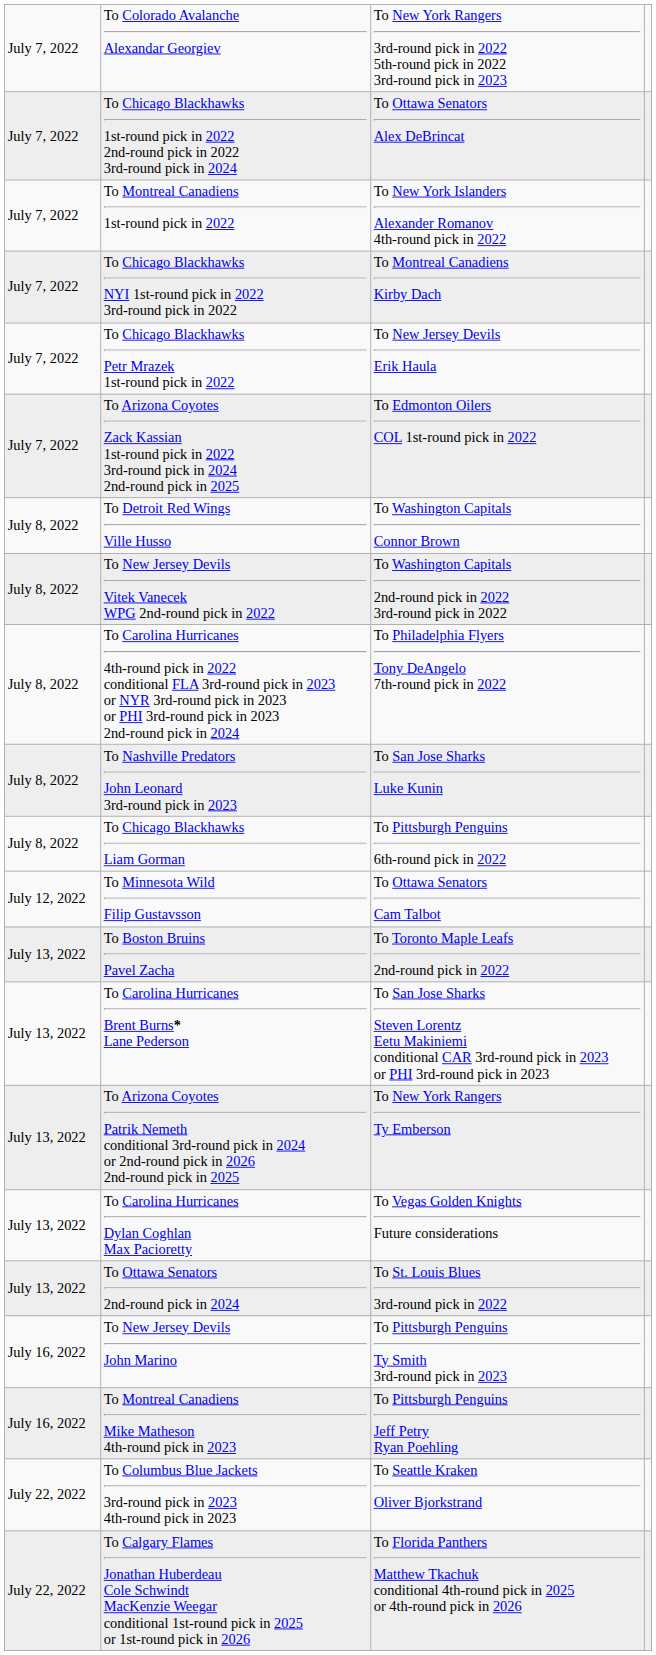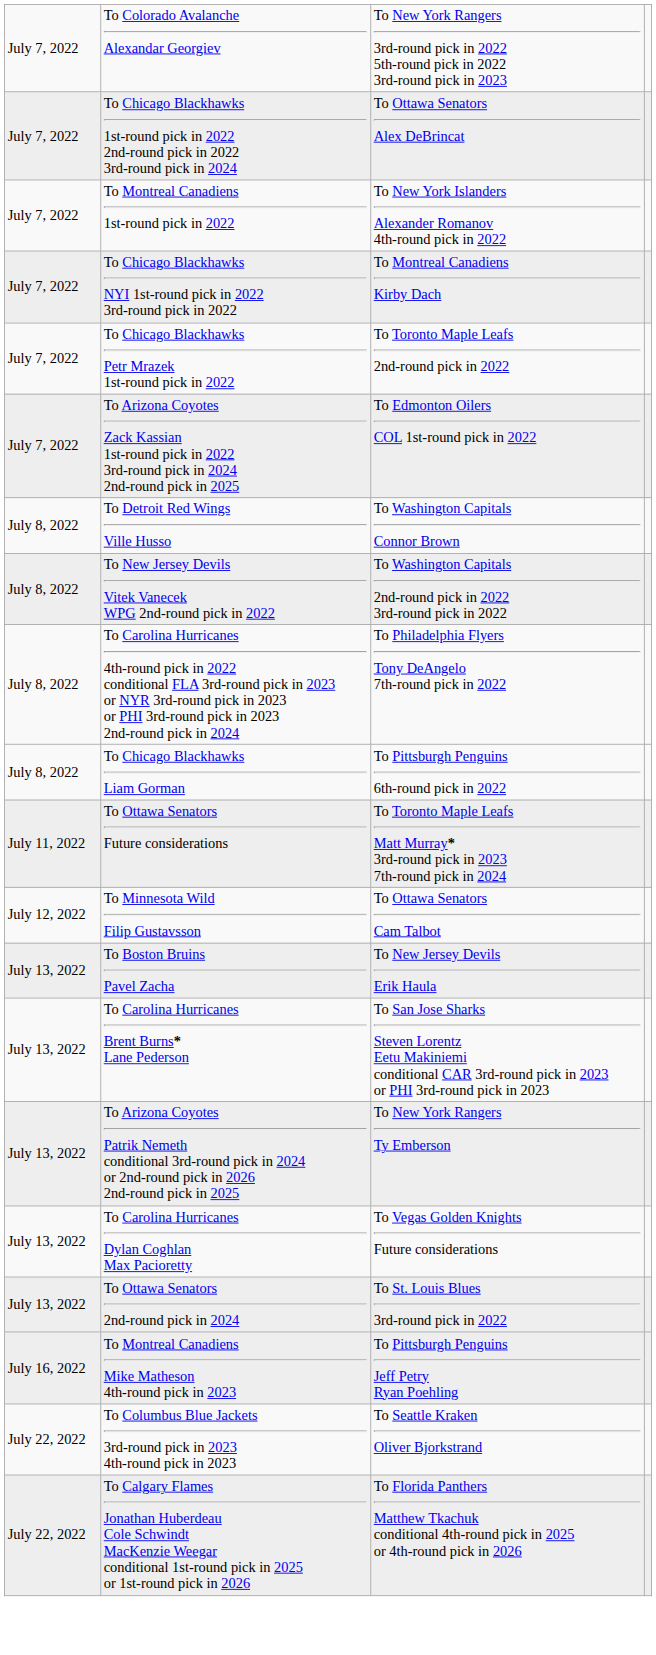 <table cellspacing=0 class="wikitable" style="border:1px solid #999999; width:720px;">
 <tr>
 <td>July 7, 2022</td>
 <td valign="top">To <a href='#'>Colorado Avalanche</a><hr><a href='#'>Alexandar Georgiev</a></td>
 <td valign="top">To <a href='#'>New York Rangers</a><hr>3rd-round pick in <a href='#'>2022</a><br>5th-round pick in 2022<br>3rd-round pick in <a href='#'>2023</a></td>
 <td></td>
 </tr>
 <tr bgcolor="eeeeee">
 <td>July 7, 2022</td>
 <td valign="top">To <a href='#'>Chicago Blackhawks</a><hr>1st-round pick in <a href='#'>2022</a><br>2nd-round pick in 2022<br>3rd-round pick in <a href='#'>2024</a></td>
 <td valign="top">To <a href='#'>Ottawa Senators</a><hr><a href='#'>Alex DeBrincat</a></td>
 <td></td>
 </tr>
 <tr>
 <td>July 7, 2022</td>
 <td valign="top">To <a href='#'>Montreal Canadiens</a><hr>1st-round pick in <a href='#'>2022</a></td>
 <td valign="top">To <a href='#'>New York Islanders</a><hr><a href='#'>Alexander Romanov</a><br>4th-round pick in <a href='#'>2022</a></td>
 <td></td>
 </tr>
 <tr bgcolor="eeeeee">
 <td>July 7, 2022</td>
 <td valign="top">To <a href='#'>Chicago Blackhawks</a><hr><a href='#'>NYI</a> 1st-round pick in <a href='#'>2022</a><br>3rd-round pick in 2022</td>
 <td valign="top">To <a href='#'>Montreal Canadiens</a><hr><a href='#'>Kirby Dach</a></td>
 <td></td>
 </tr>
 <tr>
 <td>July 7, 2022</td>
 <td valign="top">To <a href='#'>Chicago Blackhawks</a><hr><a href='#'>Petr Mrazek</a><br>1st-round pick in <a href='#'>2022</a></td>
-<td valign="top">To <a href='#'>New Jersey Devils</a><hr><a href='#'>Erik Haula</a></td>
+<td valign="top">To <a href='#'>Toronto Maple Leafs</a><hr>2nd-round pick in <a href='#'>2022</a></td>
 <td></td>
 </tr>
 <tr bgcolor="eeeeee">
 <td>July 7, 2022</td>
 <td valign="top">To <a href='#'>Arizona Coyotes</a><hr><a href='#'>Zack Kassian</a><br>1st-round pick in <a href='#'>2022</a><br>3rd-round pick in <a href='#'>2024</a><br>2nd-round pick in <a href='#'>2025</a></td>
 <td valign="top">To <a href='#'>Edmonton Oilers</a><hr><a href='#'>COL</a> 1st-round pick in <a href='#'>2022</a></td>
 <td></td>
 </tr>
 <tr>
 <td>July 8, 2022</td>
 <td valign="top">To <a href='#'>Detroit Red Wings</a><hr><a href='#'>Ville Husso</a></td>
 <td valign="top">To <a href='#'>Washington Capitals</a><hr><a href='#'>Connor Brown</a></td>
 <td></td>
 </tr>
 <tr bgcolor="eeeeee">
 <td>July 8, 2022</td>
 <td valign="top">To <a href='#'>New Jersey Devils</a><hr><a href='#'>Vitek Vanecek</a><br><a href='#'>WPG</a> 2nd-round pick in <a href='#'>2022</a></td>
 <td valign="top">To <a href='#'>Washington Capitals</a><hr>2nd-round pick in <a href='#'>2022</a><br>3rd-round pick in 2022</td>
 <td></td>
 </tr>
 <tr>
 <td>July 8, 2022</td>
 <td valign="top">To <a href='#'>Carolina Hurricanes</a><hr>4th-round pick in <a href='#'>2022</a><br><span>conditional</span> <a href='#'>FLA</a> 3rd-round pick in <a href='#'>2023</a><br>or <a href='#'>NYR</a> 3rd-round pick in 2023<br>or <a href='#'>PHI</a> 3rd-round pick in 2023<br>2nd-round pick in <a href='#'>2024</a></td>
 <td valign="top">To <a href='#'>Philadelphia Flyers</a><hr><a href='#'>Tony DeAngelo</a><br>7th-round pick in <a href='#'>2022</a></td>
 <td></td>
 </tr>
-<tr bgcolor="eeeeee">
-<td>July 8, 2022</td>
-<td valign="top">To <a href='#'>Nashville Predators</a><hr><a href='#'>John Leonard</a><br>3rd-round pick in <a href='#'>2023</a></td>
-<td valign="top">To <a href='#'>San Jose Sharks</a><hr><a href='#'>Luke Kunin</a></td>
-<td></td>
-</tr>
 <tr>
 <td>July 8, 2022</td>
 <td valign="top">To <a href='#'>Chicago Blackhawks</a><hr><a href='#'>Liam Gorman</a></td>
 <td valign="top">To <a href='#'>Pittsburgh Penguins</a><hr>6th-round pick in <a href='#'>2022</a></td>
+<td></td>
+</tr>
+<tr bgcolor="eeeeee">
+<td>July 11, 2022</td>
+<td valign="top">To <a href='#'>Ottawa Senators</a><hr><span>Future considerations</span></td>
+<td valign="top">To <a href='#'>Toronto Maple Leafs</a><hr><a href='#'>Matt Murray</a><span><strong>*</strong></span><br>3rd-round pick in <a href='#'>2023</a><br>7th-round pick in <a href='#'>2024</a></td>
 <td></td>
 </tr>
 <tr>
 <td>July 12, 2022</td>
 <td valign="top">To <a href='#'>Minnesota Wild</a><hr><a href='#'>Filip Gustavsson</a></td>
 <td valign="top">To <a href='#'>Ottawa Senators</a><hr><a href='#'>Cam Talbot</a></td>
 <td></td>
 </tr>
 <tr bgcolor="eeeeee">
 <td>July 13, 2022</td>
 <td valign="top">To <a href='#'>Boston Bruins</a><hr><a href='#'>Pavel Zacha</a></td>
-<td valign="top">To <a href='#'>Toronto Maple Leafs</a><hr>2nd-round pick in <a href='#'>2022</a></td>
+<td valign="top">To <a href='#'>New Jersey Devils</a><hr><a href='#'>Erik Haula</a></td>
 <td></td>
 </tr>
 <tr>
 <td>July 13, 2022</td>
 <td valign="top">To <a href='#'>Carolina Hurricanes</a><hr><a href='#'>Brent Burns</a><span><strong>*</strong></span><br><a href='#'>Lane Pederson</a></td>
 <td valign="top">To <a href='#'>San Jose Sharks</a><hr><a href='#'>Steven Lorentz</a><br><a href='#'>Eetu Makiniemi</a><br><span>conditional</span> <a href='#'>CAR</a> 3rd-round pick in <a href='#'>2023</a><br>or <a href='#'>PHI</a> 3rd-round pick in 2023</td>
 <td></td>
 </tr>
 <tr bgcolor="eeeeee">
 <td>July 13, 2022</td>
 <td valign="top">To <a href='#'>Arizona Coyotes</a><hr><a href='#'>Patrik Nemeth</a><br><span>conditional</span> 3rd-round pick in <a href='#'>2024</a><br>or 2nd-round pick in <a href='#'>2026</a><br>2nd-round pick in <a href='#'>2025</a></td>
 <td valign="top">To <a href='#'>New York Rangers</a><hr><a href='#'>Ty Emberson</a></td>
 <td></td>
 </tr>
 <tr>
 <td>July 13, 2022</td>
 <td valign="top">To <a href='#'>Carolina Hurricanes</a><hr><a href='#'>Dylan Coghlan</a><br><a href='#'>Max Pacioretty</a></td>
 <td valign="top">To <a href='#'>Vegas Golden Knights</a><hr><span>Future considerations</span></td>
 <td></td>
 </tr>
 <tr bgcolor="eeeeee">
 <td>July 13, 2022</td>
 <td valign="top">To <a href='#'>Ottawa Senators</a><hr>2nd-round pick in <a href='#'>2024</a></td>
 <td valign="top">To <a href='#'>St. Louis Blues</a><hr>3rd-round pick in <a href='#'>2022</a></td>
 <td></td>
 </tr>
-<tr>
-<td>July 16, 2022</td>
-<td valign="top">To <a href='#'>New Jersey Devils</a><hr><a href='#'>John Marino</a></td>
-<td valign="top">To <a href='#'>Pittsburgh Penguins</a><hr><a href='#'>Ty Smith</a><br>3rd-round pick in <a href='#'>2023</a></td>
-<td></td>
-</tr>
 <tr bgcolor="eeeeee">
 <td>July 16, 2022</td>
 <td valign="top">To <a href='#'>Montreal Canadiens</a><hr><a href='#'>Mike Matheson</a><br>4th-round pick in <a href='#'>2023</a></td>
 <td valign="top">To <a href='#'>Pittsburgh Penguins</a><hr><a href='#'>Jeff Petry</a><br><a href='#'>Ryan Poehling</a></td>
 <td></td>
 </tr>
 <tr>
 <td>July 22, 2022</td>
 <td valign="top">To <a href='#'>Columbus Blue Jackets</a><hr>3rd-round pick in <a href='#'>2023</a><br>4th-round pick in 2023</td>
 <td valign="top">To <a href='#'>Seattle Kraken</a><hr><a href='#'>Oliver Bjorkstrand</a></td>
 <td></td>
 </tr>
 <tr bgcolor="eeeeee">
 <td>July 22, 2022</td>
 <td valign="top">To <a href='#'>Calgary Flames</a><hr><a href='#'>Jonathan Huberdeau</a><br><a href='#'>Cole Schwindt</a><br><a href='#'>MacKenzie Weegar</a><br><span>conditional</span> 1st-round pick in <a href='#'>2025</a><br>or 1st-round pick in <a href='#'>2026</a></td>
 <td valign="top">To <a href='#'>Florida Panthers</a><hr><a href='#'>Matthew Tkachuk</a><br><span>conditional</span> 4th-round pick in <a href='#'>2025</a><br>or 4th-round pick in <a href='#'>2026</a></td>
 <td></td>
 </tr>
 </table>
